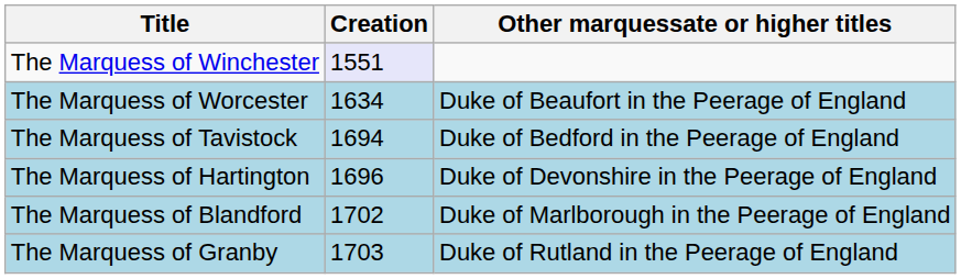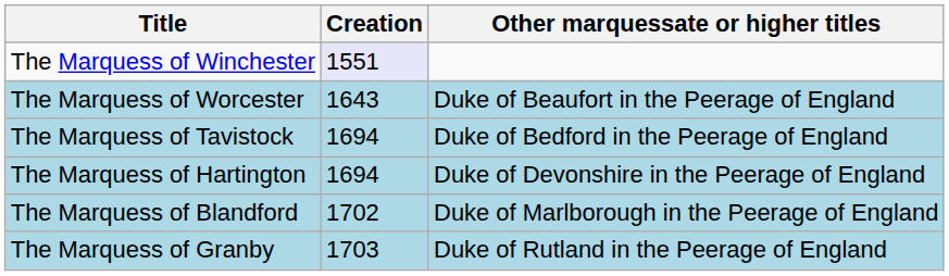 <table class="wikitable">
 <tr>
 <th>Title</th>
 <th>Creation</th>
 <th>Other marquessate or higher titles</th>
 </tr>
 <tr>
 <td>The <a href='#'>Marquess of Winchester</a></td>
 <td style="background: lavender;">1551</td>
 <td></td>
 </tr>
 <tr style="background:#ADD8E6;">
 <td>The Marquess of Worcester</td>
-<td>1634</td>
+<td>1643</td>
 <td>Duke of Beaufort in the Peerage of England</td>
 </tr>
 <tr style="background:#ADD8E6;">
 <td>The Marquess of Tavistock</td>
 <td>1694</td>
 <td>Duke of Bedford in the Peerage of England</td>
 </tr>
 <tr style="background:#ADD8E6;">
 <td>The Marquess of Hartington</td>
-<td>1696</td>
+<td>1694</td>
 <td>Duke of Devonshire in the Peerage of England</td>
 </tr>
 <tr style="background:#ADD8E6;">
 <td>The Marquess of Blandford</td>
 <td>1702</td>
 <td>Duke of Marlborough in the Peerage of England</td>
 </tr>
 <tr style="background:#ADD8E6;">
 <td>The Marquess of Granby</td>
 <td>1703</td>
 <td>Duke of Rutland in the Peerage of England</td>
 </tr>
 </table>
